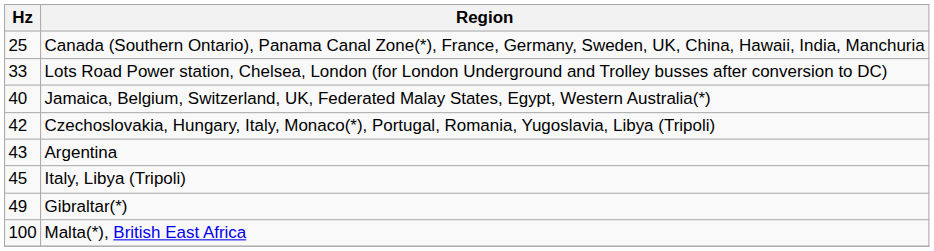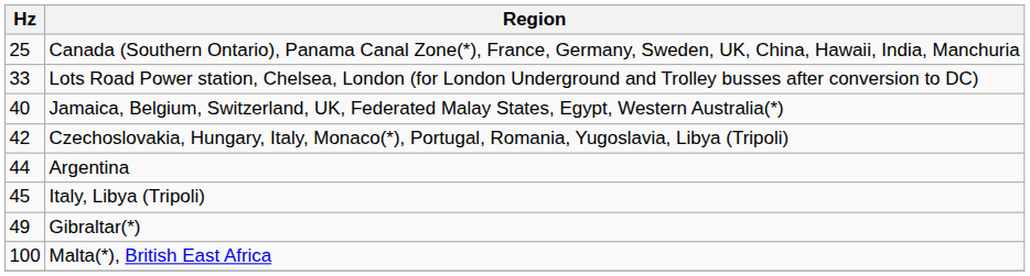 <table class="wikitable">
 <tr>
 <th>Hz</th>
 <th>Region</th>
 </tr>
 <tr>
 <td>25</td>
 <td>Canada (Southern Ontario), Panama Canal Zone(*), France, Germany, Sweden, UK, China, Hawaii, India, Manchuria</td>
 </tr>
 <tr>
 <td>33</td>
 <td>Lots Road Power station, Chelsea, London (for London Underground and Trolley busses after conversion to DC)</td>
 </tr>
 <tr>
 <td>40</td>
 <td>Jamaica, Belgium, Switzerland, UK, Federated Malay States, Egypt, Western Australia(*)</td>
 </tr>
 <tr>
 <td>42</td>
 <td>Czechoslovakia, Hungary, Italy, Monaco(*), Portugal, Romania, Yugoslavia, Libya (Tripoli)</td>
 </tr>
 <tr>
-<td>43</td>
+<td>44</td>
 <td>Argentina</td>
 </tr>
 <tr>
 <td>45</td>
 <td>Italy, Libya (Tripoli)</td>
 </tr>
 <tr>
 <td>49</td>
 <td>Gibraltar(*)</td>
 </tr>
 <tr>
 <td>100</td>
 <td>Malta(*), <a href='#'>British East Africa</a></td>
 </tr>
 <tr>
 </tr>
 </table>
